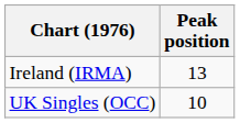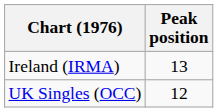 <table class="wikitable">
 <tr>
 <th>Chart (1976)</th>
 <th>Peak<br>position</th>
 </tr>
 <tr>
 <td>Ireland (<a href='#'>IRMA</a>)</td>
 <td align="center">13</td>
 </tr>
 <tr>
 <td><a href='#'>UK Singles</a> (<a href='#'>OCC</a>)</td>
-<td align="center">10</td>
+<td align="center">12</td>
 </tr>
 </table>
